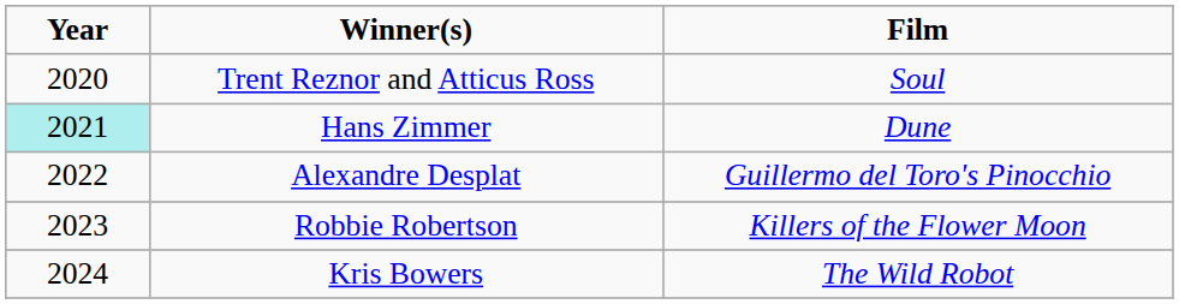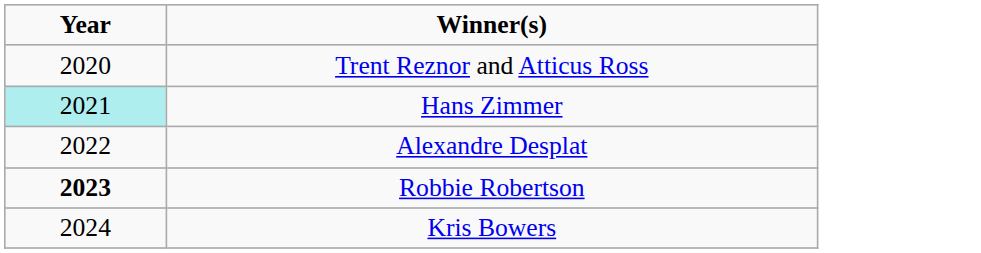 <table class="wikitable" width="auto" cellpadding="5">
 <tr style="text-align:center;">
 <td style="width: 70pt;"><strong>Year</strong></td>
 <td style="width: 300pt;"><strong>Winner(s)</strong></td>
-<td style="width: 300pt;"><strong>Film</strong></td>
 </tr>
 <tr style="text-align:center;">
 <td>2020</td>
 <td><a href='#'>Trent Reznor</a> and <a href='#'>Atticus Ross</a></td>
-<td><em><a href='#'>Soul</a></em></td>
 </tr>
 <tr style="text-align:center;">
 <td style="background: paleturquoise;">2021</td>
 <td><a href='#'>Hans Zimmer</a></td>
-<td><em><a href='#'>Dune</a></em></td>
 </tr>
 <tr style="text-align:center;">
 <td>2022</td>
 <td><a href='#'>Alexandre Desplat</a></td>
-<td><em><a href='#'>Guillermo del Toro's Pinocchio</a></em></td>
 </tr>
 <tr style="text-align:center;">
-<td>2023</td>
+<td><strong>2023</strong></td>
 <td><a href='#'>Robbie Robertson</a> </td>
-<td><em><a href='#'>Killers of the Flower Moon</a></em></td>
 </tr>
 <tr style="text-align:center;">
 <td>2024</td>
 <td><a href='#'>Kris Bowers</a></td>
-<td><em><a href='#'>The Wild Robot</a></em></td>
 </tr>
 </table>
